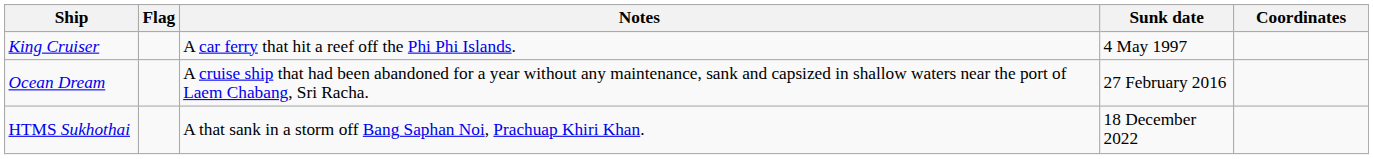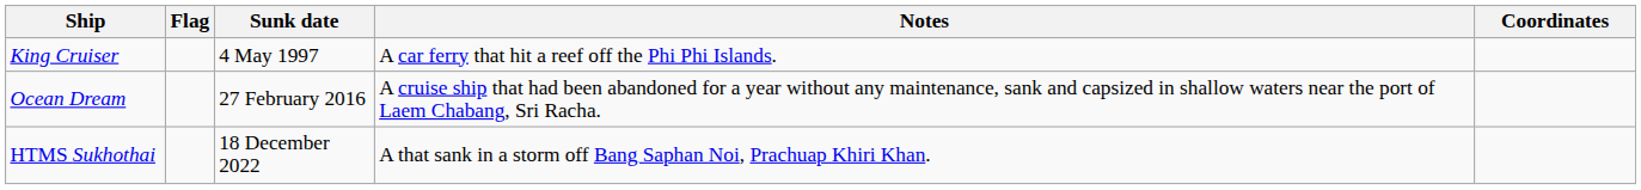 <table class=wikitable | style = "width:100%">
 <tr>
 <th style="width:10%">Ship</th>
 <th>Flag</th>
+<th style="width:10%">Sunk date</th>
 <th style="width:70%">Notes</th>
-<th style="width:10%">Sunk date</th>
 <th style="width:10%">Coordinates</th>
 </tr>
 <tr>
 <td><a href='#'><em>King Cruiser</em></a></td>
 <td></td>
+<td>4 May 1997</td>
 <td>A <a href='#'>car ferry</a> that hit a reef off the <a href='#'>Phi Phi Islands</a>.</td>
-<td>4 May 1997</td>
 <td></td>
 </tr>
 <tr>
 <td><a href='#'><em>Ocean Dream</em></a></td>
 <td></td>
+<td>27 February 2016</td>
 <td>A <a href='#'>cruise ship</a> that had been abandoned for a year without any maintenance, sank and capsized in shallow waters near the port of <a href='#'>Laem Chabang</a>, Sri Racha.</td>
-<td>27 February 2016</td>
 <td></td>
 </tr>
 <tr>
 <td><a href='#'>HTMS <em>Sukhothai</em></a></td>
 <td></td>
+<td>18 December 2022</td>
 <td>A  that sank in a storm off <a href='#'>Bang Saphan Noi</a>, <a href='#'>Prachuap Khiri Khan</a>.</td>
-<td>18 December 2022</td>
 <td></td>
 </tr>
 </table>
